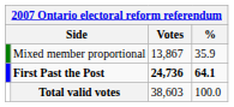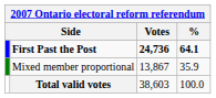 <table class="wikitable" style="font-size: 95%; clear:both">
 <tr style="background-color:#E9E9E9">
 <th colspan=4><a href='#'>2007 Ontario electoral reform referendum</a></th>
 </tr>
 <tr style="background-color:#E9E9E9">
 <th colspan=2 style="width: 130px">Side</th>
 <th style="width: 50px">Votes</th>
 <th style="width: 40px">%</th>
 </tr>
 <tr>
+<td bgcolor="blue"></td>
+<td><strong>First Past the Post</strong></td>
+<td><strong>24,736</strong></td>
+<td><strong>64.1</strong></td>
+</tr>
+<tr>
 <td bgcolor="green"></td>
 <td>Mixed member proportional</td>
 <td>13,867</td>
 <td>35.9</td>
-</tr>
-<tr>
-<td bgcolor="blue"></td>
-<td><strong>First Past the Post</strong></td>
-<td><strong>24,736</strong></td>
-<td><strong>64.1</strong></td>
 </tr>
 <tr>
 <td bgcolor="white"></td>
 <th>Total valid votes</th>
 <td>38,603</td>
 <td>100.0</td>
 </tr>
 </table>
